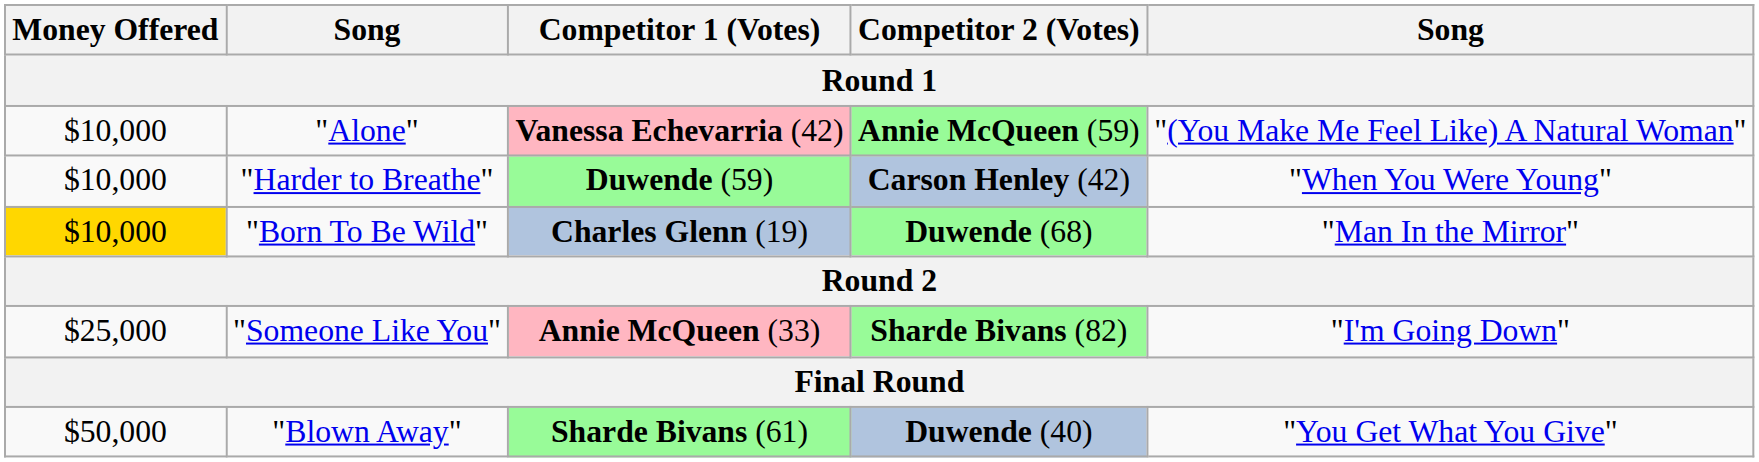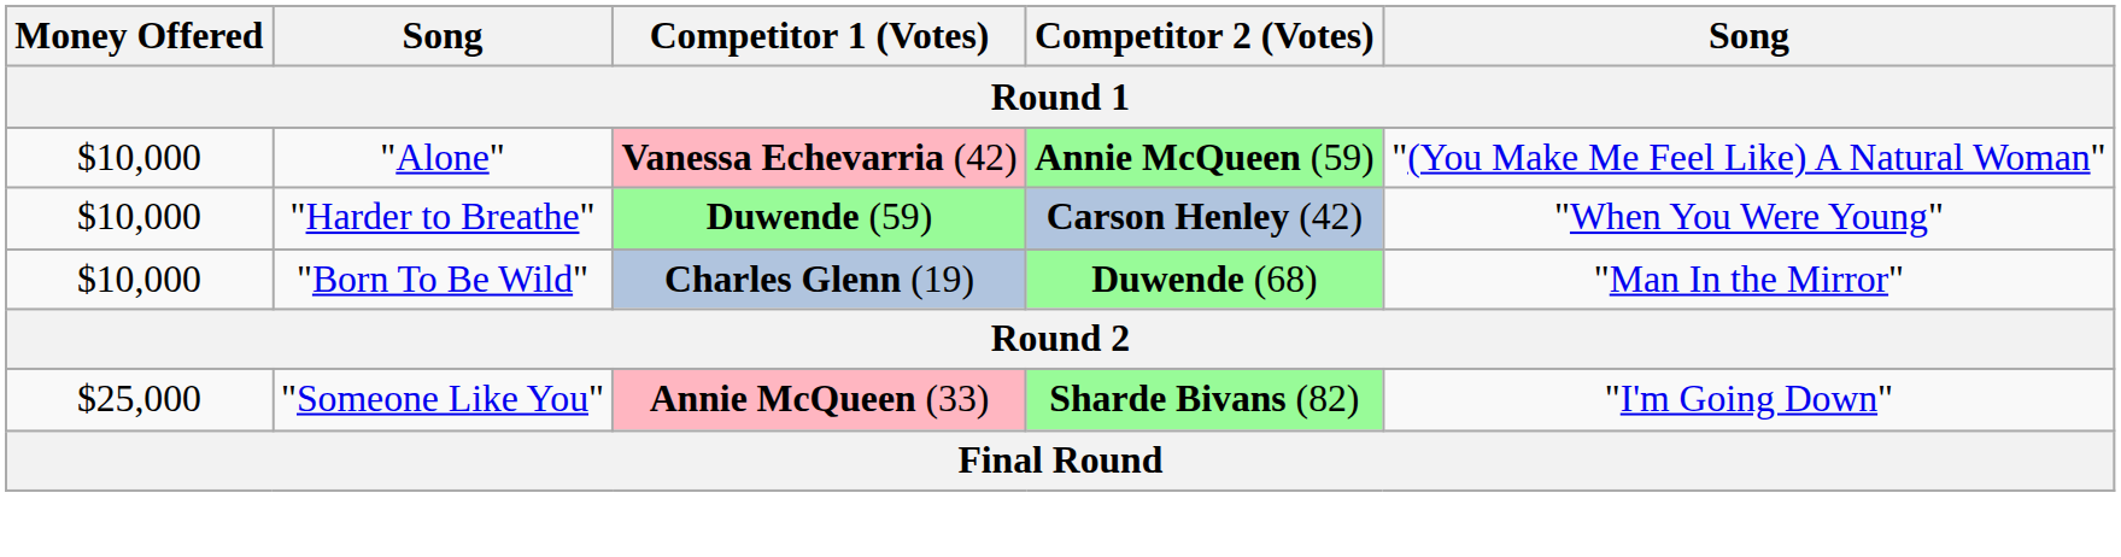 <table class="wikitable sortable" style="text-align: center; width: auto;">
 <tr>
 <th>Money Offered</th>
 <th>Song</th>
 <th>Competitor 1 (Votes)</th>
 <th>Competitor 2 (Votes)</th>
 <th>Song</th>
 </tr>
 <tr>
 <th colspan=5>Round 1</th>
 </tr>
 <tr>
 <td>$10,000</td>
 <td>"<a href='#'>Alone</a>"</td>
 <td style="background:lightpink"><strong>Vanessa Echevarria</strong> (42)</td>
 <td style="background:palegreen"><strong>Annie McQueen</strong> (59)</td>
 <td>"<a href='#'>(You Make Me Feel Like) A Natural Woman</a>"</td>
 </tr>
 <tr>
 <td>$10,000</td>
 <td>"<a href='#'>Harder to Breathe</a>"</td>
 <td style="background:palegreen"><strong>Duwende</strong> (59)</td>
 <td style="background:lightsteelblue"><strong>Carson Henley</strong> (42)</td>
 <td>"<a href='#'>When You Were Young</a>"</td>
 </tr>
 <tr>
-<td style="background: gold;">$10,000</td>
+<td>$10,000</td>
 <td>"<a href='#'>Born To Be Wild</a>"</td>
 <td style="background:lightsteelblue"><strong>Charles Glenn</strong> (19)</td>
 <td style="background:palegreen"><strong>Duwende</strong> (68)</td>
 <td>"<a href='#'>Man In the Mirror</a>"</td>
 </tr>
 <tr>
 <th colspan=5>Round 2</th>
 </tr>
 <tr>
 <td>$25,000</td>
 <td>"<a href='#'>Someone Like You</a>"</td>
 <td style="background:lightpink"><strong>Annie McQueen</strong> (33)</td>
 <td style="background:palegreen"><strong>Sharde Bivans</strong> (82)</td>
 <td>"<a href='#'>I'm Going Down</a>"</td>
 </tr>
 <tr>
 <th colspan=5>Final Round</th>
 </tr>
-<tr>
-<td>$50,000</td>
-<td>"<a href='#'>Blown Away</a>"</td>
-<td style="background:palegreen"><strong>Sharde Bivans</strong> (61)</td>
-<td style="background:lightsteelblue"><strong>Duwende</strong> (40)</td>
-<td>"<a href='#'>You Get What You Give</a>"</td>
-</tr>
 </table>
